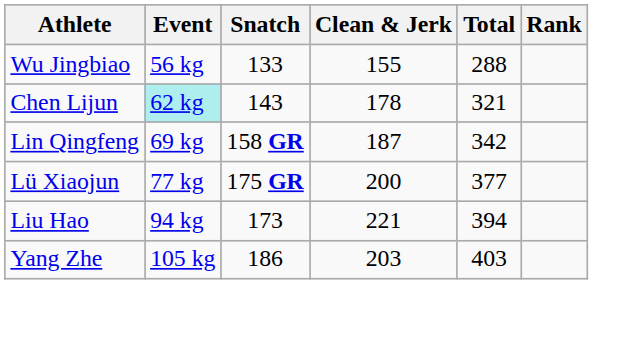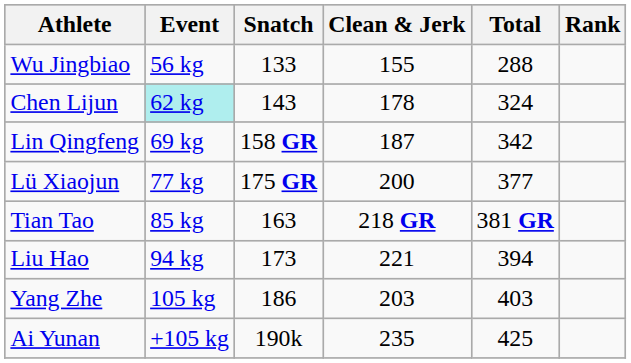 <table class="wikitable" style="text-align:center; font-size:90%">
 <tr>
 <th>Athlete</th>
 <th>Event</th>
 <th>Snatch</th>
 <th>Clean & Jerk</th>
 <th>Total</th>
 <th>Rank</th>
 </tr>
 <tr>
 <td align="left"><a href='#'>Wu Jingbiao</a></td>
 <td align="left"><a href='#'>56 kg</a></td>
 <td>133</td>
 <td>155</td>
 <td>288</td>
 <td></td>
 </tr>
 <tr>
 <td align="left"><a href='#'>Chen Lijun</a></td>
 <td align="left" style="background: paleturquoise;"><a href='#'>62 kg</a></td>
 <td>143</td>
 <td>178</td>
-<td>321</td>
+<td>324</td>
 <td></td>
 </tr>
 <tr>
 <td align="left"><a href='#'>Lin Qingfeng</a></td>
 <td align="left"><a href='#'>69 kg</a></td>
 <td>158 <strong><a href='#'>GR</a></strong></td>
 <td>187</td>
 <td>342</td>
 <td></td>
 </tr>
 <tr>
 <td align="left"><a href='#'>Lü Xiaojun</a></td>
 <td align="left"><a href='#'>77 kg</a></td>
 <td>175 <strong><a href='#'>GR</a></strong></td>
 <td>200</td>
 <td>377</td>
 <td></td>
 </tr>
 <tr>
+<td align="left"><a href='#'>Tian Tao</a></td>
+<td align="left"><a href='#'>85 kg</a></td>
+<td>163</td>
+<td>218 <strong><a href='#'>GR</a></strong></td>
+<td>381 <strong><a href='#'>GR</a></strong></td>
+<td></td>
+</tr>
+<tr>
 <td align="left"><a href='#'>Liu Hao</a></td>
 <td align="left"><a href='#'>94 kg</a></td>
 <td>173</td>
 <td>221</td>
 <td>394</td>
 <td></td>
 </tr>
 <tr>
 <td align="left"><a href='#'>Yang Zhe</a></td>
 <td align="left"><a href='#'>105 kg</a></td>
 <td>186</td>
 <td>203</td>
 <td>403</td>
 <td></td>
 </tr>
+<tr>
+<td align="left"><a href='#'>Ai Yunan</a></td>
+<td align="left"><a href='#'>+105 kg</a></td>
+<td>190k</td>
+<td>235</td>
+<td>425</td>
+<td></td>
+</tr>
 </table>
